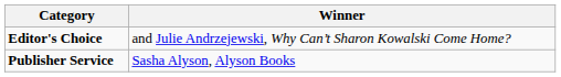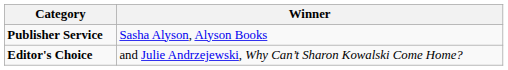 <table class="wikitable" width="100%">
 <tr>
 <th>Category</th>
 <th>Winner</th>
 </tr>
 <tr>
+<td><strong>Publisher Service</strong></td>
+<td><a href='#'>Sasha Alyson</a>, <a href='#'>Alyson Books</a></td>
+</tr>
+<tr>
 <td><strong>Editor's Choice</strong></td>
 <td> and <a href='#'>Julie Andrzejewski</a>, <em>Why Can’t Sharon Kowalski Come Home?</em></td>
 </tr>
-<tr>
-<td><strong>Publisher Service</strong></td>
-<td><a href='#'>Sasha Alyson</a>, <a href='#'>Alyson Books</a></td>
-</tr>
 </table>
